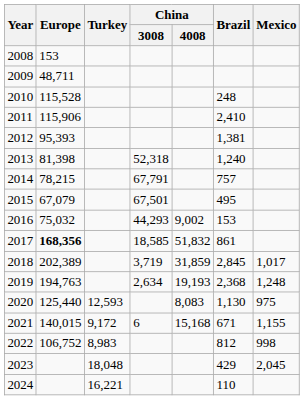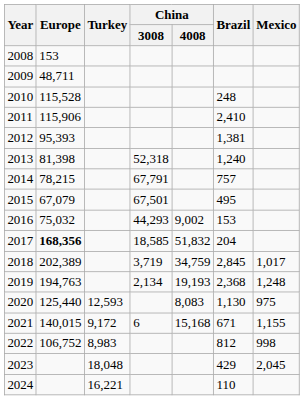 <table class="wikitable">
 <tr>
 <th rowspan="2">Year</th>
 <th rowspan="2">Europe</th>
 <th rowspan="2">Turkey</th>
 <th colspan="2">China</th>
 <th rowspan="2">Brazil</th>
 <th rowspan="2">Mexico</th>
 </tr>
 <tr>
 <th>3008</th>
 <th>4008</th>
 </tr>
 <tr>
 <td>2008</td>
 <td>153</td>
 <td></td>
 <td></td>
 <td></td>
 <td></td>
 <td></td>
 </tr>
 <tr>
 <td>2009</td>
 <td>48,711</td>
 <td></td>
 <td></td>
 <td></td>
 <td></td>
 <td></td>
 </tr>
 <tr>
 <td>2010</td>
 <td>115,528</td>
 <td></td>
 <td></td>
 <td></td>
 <td>248</td>
 <td></td>
 </tr>
 <tr>
 <td>2011</td>
 <td>115,906</td>
 <td></td>
 <td></td>
 <td></td>
 <td>2,410</td>
 <td></td>
 </tr>
 <tr>
 <td>2012</td>
 <td>95,393</td>
 <td></td>
 <td></td>
 <td></td>
 <td>1,381</td>
 <td></td>
 </tr>
 <tr>
 <td>2013</td>
 <td>81,398</td>
 <td></td>
 <td>52,318</td>
 <td></td>
 <td>1,240</td>
 <td></td>
 </tr>
 <tr>
 <td>2014</td>
 <td>78,215</td>
 <td></td>
 <td>67,791</td>
 <td></td>
 <td>757</td>
 <td></td>
 </tr>
 <tr>
 <td>2015</td>
 <td>67,079</td>
 <td></td>
 <td>67,501</td>
 <td></td>
 <td>495</td>
 <td></td>
 </tr>
 <tr>
 <td>2016</td>
 <td>75,032</td>
 <td></td>
 <td>44,293</td>
 <td>9,002</td>
 <td>153</td>
 <td></td>
 </tr>
 <tr>
 <td>2017</td>
 <td><strong>168,356</strong></td>
 <td></td>
 <td>18,585</td>
 <td>51,832</td>
-<td>861</td>
+<td>204</td>
 <td></td>
 </tr>
 <tr>
 <td>2018</td>
 <td>202,389</td>
 <td></td>
 <td>3,719</td>
-<td>31,859</td>
+<td>34,759</td>
 <td>2,845</td>
 <td>1,017</td>
 </tr>
 <tr>
 <td>2019</td>
 <td>194,763</td>
 <td></td>
-<td>2,634</td>
+<td>2,134</td>
 <td>19,193</td>
 <td>2,368</td>
 <td>1,248</td>
 </tr>
 <tr>
 <td>2020</td>
 <td>125,440</td>
 <td>12,593</td>
 <td></td>
 <td>8,083</td>
 <td>1,130</td>
 <td>975</td>
 </tr>
 <tr>
 <td>2021</td>
 <td>140,015</td>
 <td>9,172</td>
 <td>6</td>
 <td>15,168</td>
 <td>671</td>
 <td>1,155</td>
 </tr>
 <tr>
 <td>2022</td>
 <td>106,752</td>
 <td>8,983</td>
 <td></td>
 <td></td>
 <td>812</td>
 <td>998</td>
 </tr>
 <tr>
 <td>2023</td>
 <td></td>
 <td>18,048</td>
 <td></td>
 <td></td>
 <td>429</td>
 <td>2,045</td>
 </tr>
 <tr>
 <td>2024</td>
 <td></td>
 <td>16,221</td>
 <td></td>
 <td></td>
 <td>110</td>
 <td></td>
 </tr>
 </table>
